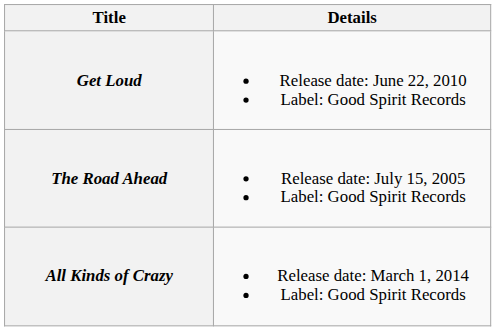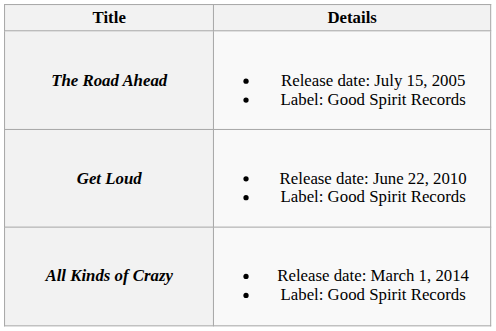 <table class="wikitable plainrowheaders" style="text-align:center;">
 <tr>
 <th style="width:12em;">Title</th>
 <th style="width:16em;">Details</th>
 </tr>
 <tr>
+<th scope="row"><em>The Road Ahead</em></th>
+<td><br><ul><li>Release date: July 15, 2005</li><li>Label: Good Spirit Records</li></ul></td>
+</tr>
+<tr>
 <th scope="row"><em>Get Loud</em></th>
 <td><br><ul><li>Release date: June 22, 2010</li><li>Label: Good Spirit Records</li></ul></td>
-</tr>
-<tr>
-<th scope="row"><em>The Road Ahead</em></th>
-<td><br><ul><li>Release date: July 15, 2005</li><li>Label: Good Spirit Records</li></ul></td>
 </tr>
 <tr>
 <th scope="row"><em>All Kinds of Crazy</em></th>
 <td><br><ul><li>Release date: March 1, 2014</li><li>Label: Good Spirit Records</li></ul></td>
 </tr>
 </table>
